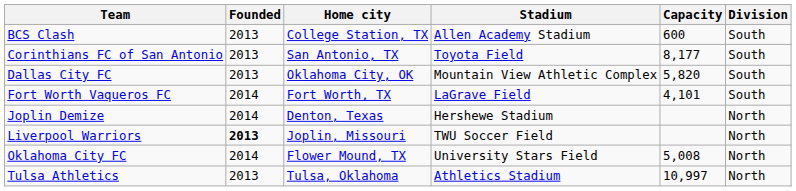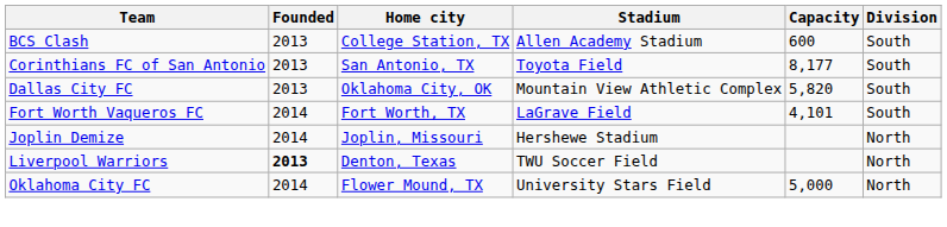 <table class="wikitable sortable collapsible collapsed">
 <tr>
 <th>Team</th>
 <th>Founded</th>
 <th>Home city</th>
 <th>Stadium</th>
 <th>Capacity</th>
 <th>Division</th>
 </tr>
 <tr>
 <td><a href='#'>BCS Clash</a></td>
 <td>2013</td>
 <td><a href='#'>College Station, TX</a></td>
 <td><a href='#'>Allen Academy</a> Stadium</td>
 <td>600</td>
 <td>South</td>
 </tr>
 <tr>
 <td><a href='#'>Corinthians FC of San Antonio</a></td>
 <td>2013</td>
 <td><a href='#'>San Antonio, TX</a></td>
 <td><a href='#'>Toyota Field</a></td>
 <td>8,177</td>
 <td>South</td>
 </tr>
 <tr>
 <td><a href='#'>Dallas City FC</a></td>
 <td>2013</td>
 <td><a href='#'>Oklahoma City, OK</a></td>
 <td>Mountain View Athletic Complex</td>
 <td>5,820</td>
 <td>South</td>
 </tr>
 <tr>
 <td><a href='#'>Fort Worth Vaqueros FC</a></td>
 <td>2014</td>
 <td><a href='#'>Fort Worth, TX</a></td>
 <td><a href='#'>LaGrave Field</a></td>
 <td>4,101</td>
 <td>South</td>
 </tr>
 <tr>
 <td><a href='#'>Joplin Demize</a></td>
 <td>2014</td>
-<td><a href='#'>Denton, Texas</a></td>
+<td><a href='#'>Joplin, Missouri</a></td>
 <td>Hershewe Stadium</td>
 <td></td>
 <td>North</td>
 </tr>
 <tr>
 <td><a href='#'>Liverpool Warriors</a></td>
 <td><strong>2013</strong></td>
-<td><a href='#'>Joplin, Missouri</a></td>
+<td><a href='#'>Denton, Texas</a></td>
 <td>TWU Soccer Field</td>
 <td></td>
 <td>North</td>
 </tr>
 <tr>
 <td><a href='#'>Oklahoma City FC</a></td>
 <td>2014</td>
 <td><a href='#'>Flower Mound, TX</a></td>
 <td>University Stars Field</td>
-<td>5,008</td>
-<td>North</td>
-</tr>
-<tr>
-<td><a href='#'>Tulsa Athletics</a></td>
-<td>2013</td>
-<td><a href='#'>Tulsa, Oklahoma</a></td>
-<td><a href='#'>Athletics Stadium</a></td>
-<td>10,997</td>
+<td>5,000</td>
 <td>North</td>
 </tr>
 </table>
